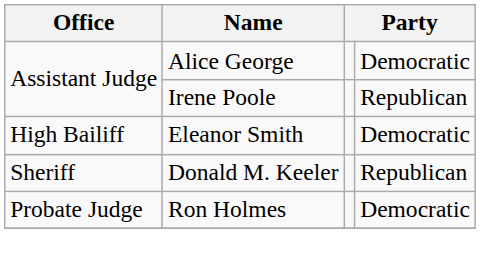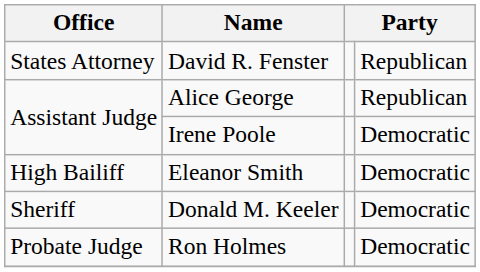 <table class="wikitable sortable">
 <tr>
 <th>Office</th>
 <th>Name</th>
 <th colspan="2">Party</th>
 </tr>
 <tr>
+<td>States Attorney</td>
+<td>David R. Fenster</td>
+<td></td>
+<td>Republican</td>
+</tr>
+<tr>
 <td rowspan=2>Assistant Judge</td>
 <td>Alice George</td>
 <td></td>
-<td>Democratic</td>
+<td>Republican</td>
 </tr>
 <tr>
 <td>Irene Poole</td>
 <td></td>
-<td>Republican</td>
+<td>Democratic</td>
 </tr>
 <tr>
 <td>High Bailiff</td>
 <td>Eleanor Smith</td>
 <td></td>
 <td>Democratic</td>
 </tr>
 <tr>
 <td>Sheriff</td>
 <td>Donald M. Keeler</td>
 <td></td>
-<td>Republican</td>
+<td>Democratic</td>
 </tr>
 <tr>
 <td>Probate Judge</td>
 <td>Ron Holmes</td>
 <td></td>
 <td>Democratic</td>
 </tr>
 <tr>
 </tr>
 </table>
